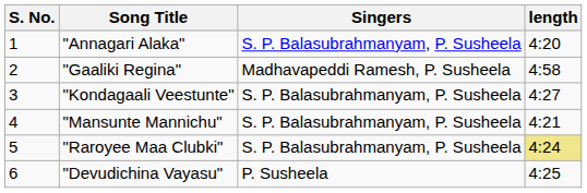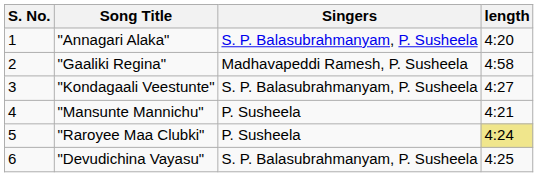 <table class="wikitable">
 <tr>
 <th>S. No.</th>
 <th>Song Title</th>
 <th>Singers</th>
 <th>length</th>
 </tr>
 <tr>
 <td>1</td>
 <td>"Annagari Alaka"</td>
 <td><a href='#'>S. P. Balasubrahmanyam</a>, <a href='#'>P. Susheela</a></td>
 <td>4:20</td>
 </tr>
 <tr>
 <td>2</td>
 <td>"Gaaliki Regina"</td>
 <td>Madhavapeddi Ramesh, P. Susheela</td>
 <td>4:58</td>
 </tr>
 <tr>
 <td>3</td>
 <td>"Kondagaali Veestunte"</td>
 <td>S. P. Balasubrahmanyam, P. Susheela</td>
 <td>4:27</td>
 </tr>
 <tr>
 <td>4</td>
 <td>"Mansunte Mannichu"</td>
-<td>S. P. Balasubrahmanyam, P. Susheela</td>
+<td>P. Susheela</td>
 <td>4:21</td>
 </tr>
 <tr>
 <td>5</td>
 <td>"Raroyee Maa Clubki"</td>
-<td>S. P. Balasubrahmanyam, P. Susheela</td>
+<td>P. Susheela</td>
 <td style="background: khaki;">4:24</td>
 </tr>
 <tr>
 <td>6</td>
 <td>"Devudichina Vayasu"</td>
-<td>P. Susheela</td>
+<td>S. P. Balasubrahmanyam, P. Susheela</td>
 <td>4:25</td>
 </tr>
 </table>
